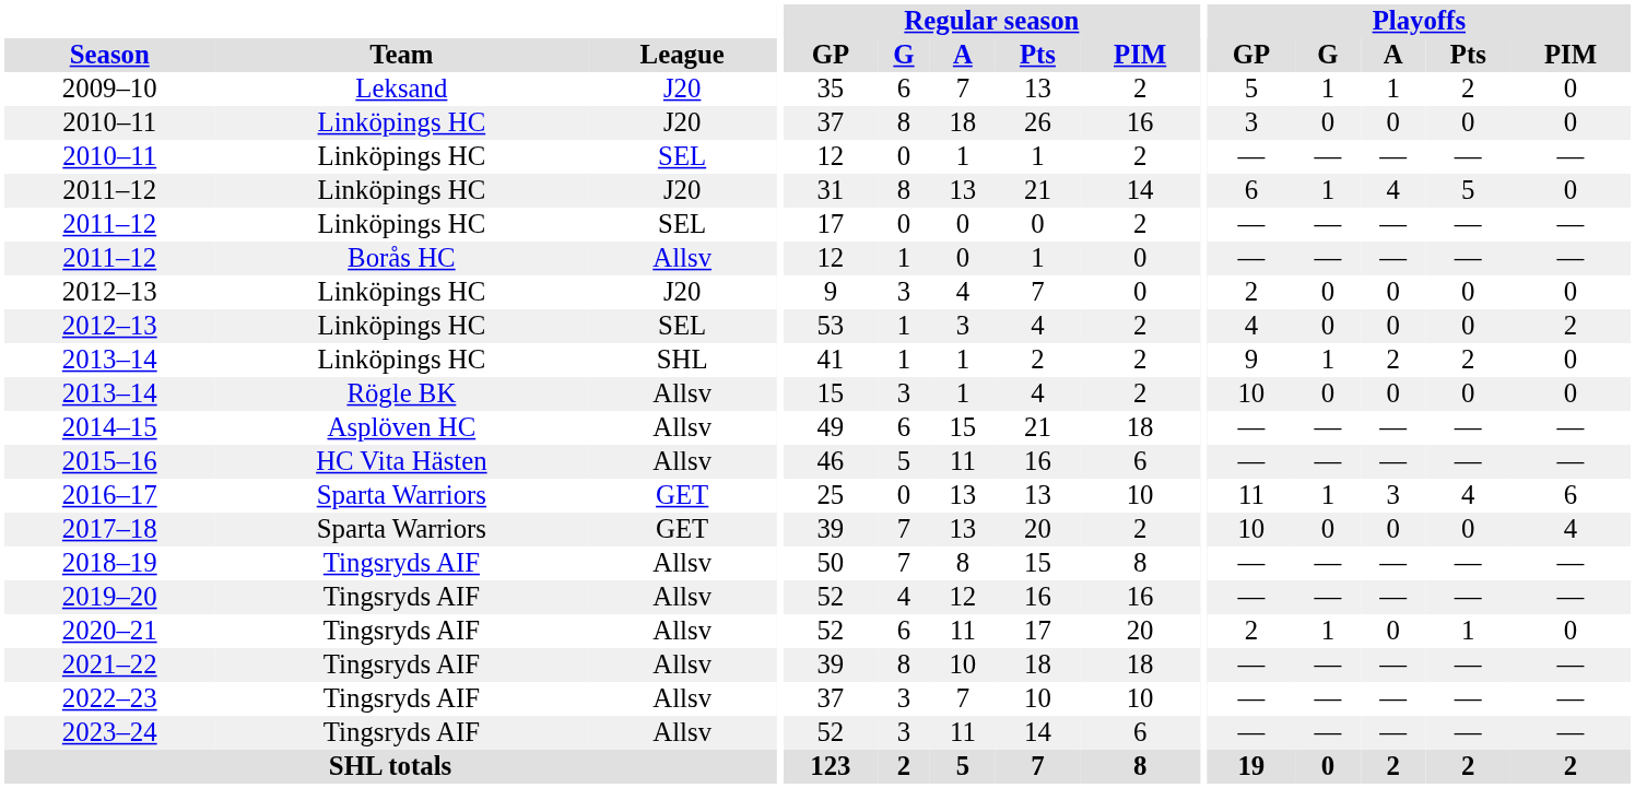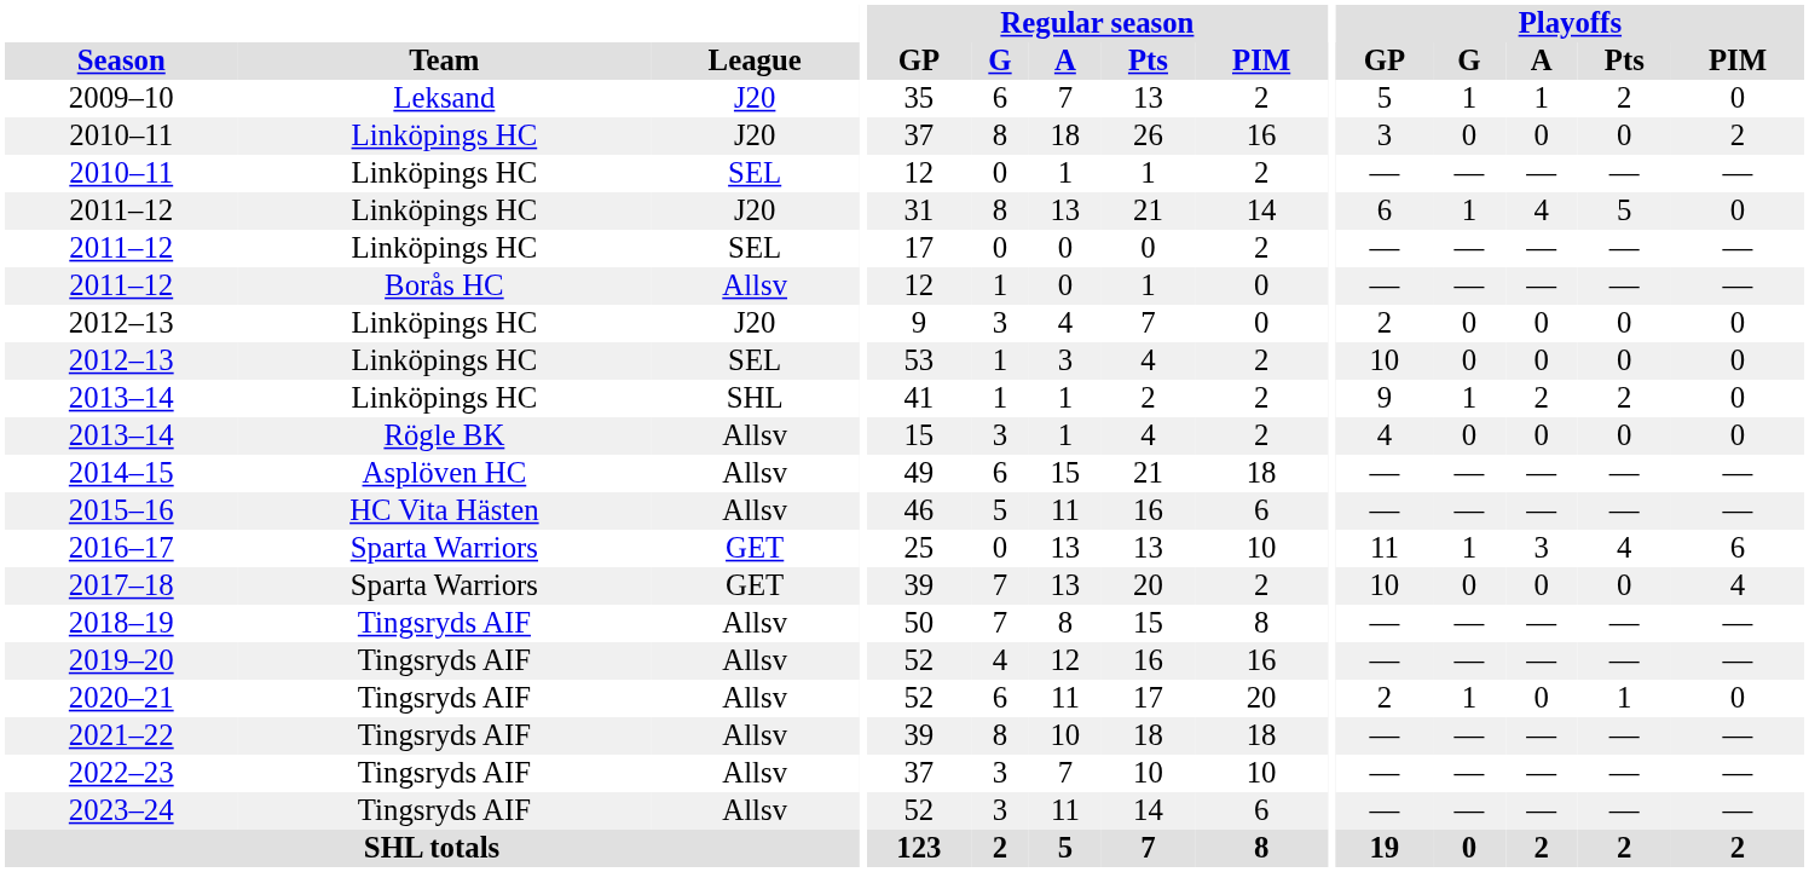 <table border="0" cellpadding="1" cellspacing="0" style="text-align:center; width:60em">
 <tr bgcolor="#e0e0e0">
 <th colspan="3" bgcolor="#ffffff"></th>
 <th rowspan="99" bgcolor="#ffffff"></th>
 <th colspan="5"><a href='#'>Regular season</a></th>
 <th rowspan="99" bgcolor="#ffffff"></th>
 <th colspan="5"><a href='#'>Playoffs</a></th>
 </tr>
 <tr bgcolor="#e0e0e0">
 <th><a href='#'>Season</a></th>
 <th>Team</th>
 <th>League</th>
 <th>GP</th>
 <th><a href='#'>G</a></th>
 <th><a href='#'>A</a></th>
 <th><a href='#'>Pts</a></th>
 <th><a href='#'>PIM</a></th>
 <th>GP</th>
 <th>G</th>
 <th>A</th>
 <th>Pts</th>
 <th>PIM</th>
 </tr>
 <tr ALIGN="center">
 <td>2009–10</td>
 <td><a href='#'>Leksand</a></td>
 <td><a href='#'>J20</a></td>
 <td>35</td>
 <td>6</td>
 <td>7</td>
 <td>13</td>
 <td>2</td>
 <td>5</td>
 <td>1</td>
 <td>1</td>
 <td>2</td>
 <td>0</td>
 </tr>
 <tr ALIGN="center" bgcolor="#f0f0f0">
 <td>2010–11</td>
 <td><a href='#'>Linköpings HC</a></td>
 <td>J20</td>
 <td>37</td>
 <td>8</td>
 <td>18</td>
 <td>26</td>
 <td>16</td>
 <td>3</td>
 <td>0</td>
 <td>0</td>
 <td>0</td>
-<td>0</td>
+<td>2</td>
 </tr>
 <tr ALIGN="center">
 <td><a href='#'>2010–11</a></td>
 <td>Linköpings HC</td>
 <td><a href='#'>SEL</a></td>
 <td>12</td>
 <td>0</td>
 <td>1</td>
 <td>1</td>
 <td>2</td>
 <td>—</td>
 <td>—</td>
 <td>—</td>
 <td>—</td>
 <td>—</td>
 </tr>
 <tr ALIGN="center" bgcolor="#f0f0f0">
 <td>2011–12</td>
 <td>Linköpings HC</td>
 <td>J20</td>
 <td>31</td>
 <td>8</td>
 <td>13</td>
 <td>21</td>
 <td>14</td>
 <td>6</td>
 <td>1</td>
 <td>4</td>
 <td>5</td>
 <td>0</td>
 </tr>
 <tr ALIGN="center">
 <td><a href='#'>2011–12</a></td>
 <td>Linköpings HC</td>
 <td>SEL</td>
 <td>17</td>
 <td>0</td>
 <td>0</td>
 <td>0</td>
 <td>2</td>
 <td>—</td>
 <td>—</td>
 <td>—</td>
 <td>—</td>
 <td>—</td>
 </tr>
 <tr ALIGN="center" bgcolor="#f0f0f0">
 <td><a href='#'>2011–12</a></td>
 <td><a href='#'>Borås HC</a></td>
 <td><a href='#'>Allsv</a></td>
 <td>12</td>
 <td>1</td>
 <td>0</td>
 <td>1</td>
 <td>0</td>
 <td>—</td>
 <td>—</td>
 <td>—</td>
 <td>—</td>
 <td>—</td>
 </tr>
 <tr ALIGN="center">
 <td>2012–13</td>
 <td>Linköpings HC</td>
 <td>J20</td>
 <td>9</td>
 <td>3</td>
 <td>4</td>
 <td>7</td>
 <td>0</td>
 <td>2</td>
 <td>0</td>
 <td>0</td>
 <td>0</td>
 <td>0</td>
 </tr>
 <tr ALIGN="center" bgcolor="#f0f0f0">
 <td><a href='#'>2012–13</a></td>
 <td>Linköpings HC</td>
 <td>SEL</td>
 <td>53</td>
 <td>1</td>
 <td>3</td>
 <td>4</td>
 <td>2</td>
-<td>4</td>
+<td>10</td>
 <td>0</td>
 <td>0</td>
 <td>0</td>
-<td>2</td>
+<td>0</td>
 </tr>
 <tr ALIGN="center">
 <td><a href='#'>2013–14</a></td>
 <td>Linköpings HC</td>
 <td>SHL</td>
 <td>41</td>
 <td>1</td>
 <td>1</td>
 <td>2</td>
 <td>2</td>
 <td>9</td>
 <td>1</td>
 <td>2</td>
 <td>2</td>
 <td>0</td>
 </tr>
 <tr ALIGN="center" bgcolor="#f0f0f0">
 <td><a href='#'>2013–14</a></td>
 <td><a href='#'>Rögle BK</a></td>
 <td>Allsv</td>
 <td>15</td>
 <td>3</td>
 <td>1</td>
 <td>4</td>
 <td>2</td>
-<td>10</td>
+<td>4</td>
 <td>0</td>
 <td>0</td>
 <td>0</td>
 <td>0</td>
 </tr>
 <tr ALIGN="center">
 <td><a href='#'>2014–15</a></td>
 <td><a href='#'>Asplöven HC</a></td>
 <td>Allsv</td>
 <td>49</td>
 <td>6</td>
 <td>15</td>
 <td>21</td>
 <td>18</td>
 <td>—</td>
 <td>—</td>
 <td>—</td>
 <td>—</td>
 <td>—</td>
 </tr>
 <tr ALIGN="center" bgcolor="#f0f0f0">
 <td><a href='#'>2015–16</a></td>
 <td><a href='#'>HC Vita Hästen</a></td>
 <td>Allsv</td>
 <td>46</td>
 <td>5</td>
 <td>11</td>
 <td>16</td>
 <td>6</td>
 <td>—</td>
 <td>—</td>
 <td>—</td>
 <td>—</td>
 <td>—</td>
 </tr>
 <tr ALIGN="center">
 <td><a href='#'>2016–17</a></td>
 <td><a href='#'>Sparta Warriors</a></td>
 <td><a href='#'>GET</a></td>
 <td>25</td>
 <td>0</td>
 <td>13</td>
 <td>13</td>
 <td>10</td>
 <td>11</td>
 <td>1</td>
 <td>3</td>
 <td>4</td>
 <td>6</td>
 </tr>
 <tr ALIGN="center"  bgcolor="#f0f0f0">
 <td><a href='#'>2017–18</a></td>
 <td>Sparta Warriors</td>
 <td>GET</td>
 <td>39</td>
 <td>7</td>
 <td>13</td>
 <td>20</td>
 <td>2</td>
 <td>10</td>
 <td>0</td>
 <td>0</td>
 <td>0</td>
 <td>4</td>
 </tr>
 <tr ALIGN="center">
 <td><a href='#'>2018–19</a></td>
 <td><a href='#'>Tingsryds AIF</a></td>
 <td>Allsv</td>
 <td>50</td>
 <td>7</td>
 <td>8</td>
 <td>15</td>
 <td>8</td>
 <td>—</td>
 <td>—</td>
 <td>—</td>
 <td>—</td>
 <td>—</td>
 </tr>
 <tr ALIGN="center"  bgcolor="#f0f0f0">
 <td><a href='#'>2019–20</a></td>
 <td>Tingsryds AIF</td>
 <td>Allsv</td>
 <td>52</td>
 <td>4</td>
 <td>12</td>
 <td>16</td>
 <td>16</td>
 <td>—</td>
 <td>—</td>
 <td>—</td>
 <td>—</td>
 <td>—</td>
 </tr>
 <tr ALIGN="center">
 <td><a href='#'>2020–21</a></td>
 <td>Tingsryds AIF</td>
 <td>Allsv</td>
 <td>52</td>
 <td>6</td>
 <td>11</td>
 <td>17</td>
 <td>20</td>
 <td>2</td>
 <td>1</td>
 <td>0</td>
 <td>1</td>
 <td>0</td>
 </tr>
 <tr ALIGN="center"  bgcolor="#f0f0f0">
 <td><a href='#'>2021–22</a></td>
 <td>Tingsryds AIF</td>
 <td>Allsv</td>
 <td>39</td>
 <td>8</td>
 <td>10</td>
 <td>18</td>
 <td>18</td>
 <td>—</td>
 <td>—</td>
 <td>—</td>
 <td>—</td>
 <td>—</td>
 </tr>
 <tr ALIGN="center">
 <td><a href='#'>2022–23</a></td>
 <td>Tingsryds AIF</td>
 <td>Allsv</td>
 <td>37</td>
 <td>3</td>
 <td>7</td>
 <td>10</td>
 <td>10</td>
 <td>—</td>
 <td>—</td>
 <td>—</td>
 <td>—</td>
 <td>—</td>
 </tr>
 <tr ALIGN="center"  bgcolor="#f0f0f0">
 <td><a href='#'>2023–24</a></td>
 <td>Tingsryds AIF</td>
 <td>Allsv</td>
 <td>52</td>
 <td>3</td>
 <td>11</td>
 <td>14</td>
 <td>6</td>
 <td>—</td>
 <td>—</td>
 <td>—</td>
 <td>—</td>
 <td>—</td>
 </tr>
 <tr bgcolor="#e0e0e0">
 <th colspan="3">SHL totals</th>
 <th>123</th>
 <th>2</th>
 <th>5</th>
 <th>7</th>
 <th>8</th>
 <th>19</th>
 <th>0</th>
 <th>2</th>
 <th>2</th>
 <th>2</th>
 </tr>
 </table>
